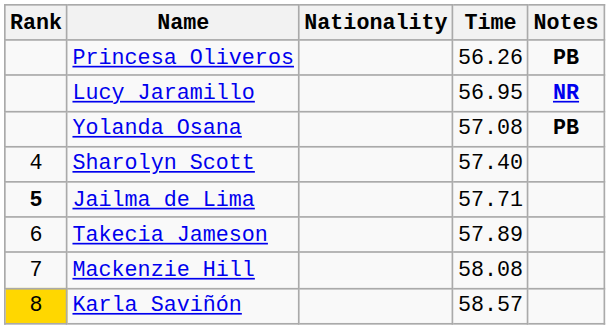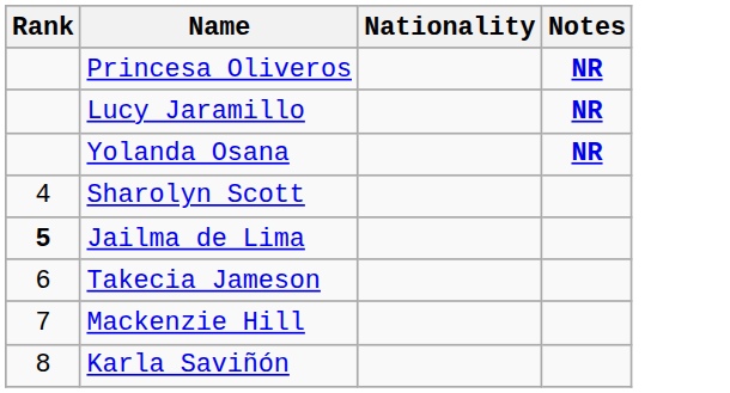 <table class="wikitable sortable" style="text-align:center">
 <tr>
 <th>Rank</th>
 <th>Name</th>
 <th>Nationality</th>
-<th>Time</th>
 <th>Notes</th>
 </tr>
 <tr>
 <td></td>
 <td align=left><a href='#'>Princesa Oliveros</a></td>
 <td align=left></td>
-<td>56.26</td>
-<td><strong>PB</strong></td>
+<td><strong><a href='#'>NR</a></strong></td>
 </tr>
 <tr>
 <td></td>
 <td align=left><a href='#'>Lucy Jaramillo</a></td>
 <td align=left></td>
-<td>56.95</td>
 <td><strong><a href='#'>NR</a></strong></td>
 </tr>
 <tr>
 <td></td>
 <td align=left><a href='#'>Yolanda Osana</a></td>
 <td align=left></td>
-<td>57.08</td>
-<td><strong>PB</strong></td>
+<td><strong><a href='#'>NR</a></strong></td>
 </tr>
 <tr>
 <td>4</td>
 <td align=left><a href='#'>Sharolyn Scott</a></td>
 <td align=left></td>
-<td>57.40</td>
 <td></td>
 </tr>
 <tr>
 <td><strong>5</strong></td>
 <td align=left><a href='#'>Jailma de Lima</a></td>
 <td align=left></td>
-<td>57.71</td>
 <td></td>
 </tr>
 <tr>
 <td>6</td>
 <td align=left><a href='#'>Takecia Jameson</a></td>
 <td align=left></td>
-<td>57.89</td>
 <td></td>
 </tr>
 <tr>
 <td>7</td>
 <td align=left><a href='#'>Mackenzie Hill</a></td>
 <td align=left></td>
-<td>58.08</td>
 <td></td>
 </tr>
 <tr>
-<td style="background: gold;">8</td>
+<td>8</td>
 <td align=left><a href='#'>Karla Saviñón</a></td>
 <td align=left></td>
-<td>58.57</td>
 <td></td>
 </tr>
 </table>
